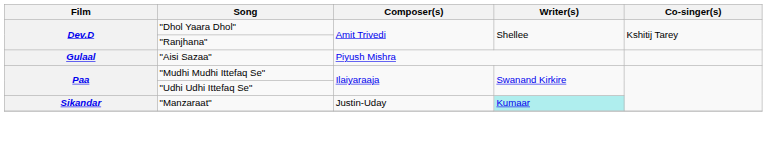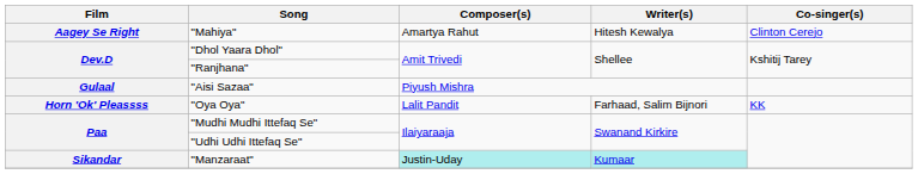 <table class="wikitable plainrowheaders" width="100%" textcolor:#000;">
 <tr>
 <th scope="col" width=20%><strong>Film</strong></th>
 <th scope="col" width=23%><strong>Song</strong></th>
 <th scope="col" width=21%><strong>Composer(s)</strong></th>
 <th scope="col" width=17%><strong>Writer(s)</strong></th>
 <th scope="col" width=18%><strong>Co-singer(s)</strong></th>
+</tr>
+<tr>
+<th><em><a href='#'>Aagey Se Right</a></em></th>
+<td>"Mahiya"</td>
+<td>Amartya Rahut</td>
+<td>Hitesh Kewalya</td>
+<td><a href='#'>Clinton Cerejo</a></td>
 </tr>
 <tr>
 <th rowspan="2"><em><a href='#'>Dev.D</a></em></th>
 <td>"Dhol Yaara Dhol"</td>
 <td rowspan="2"><a href='#'>Amit Trivedi</a></td>
 <td rowspan="2">Shellee</td>
 <td rowspan="2">Kshitij Tarey</td>
 </tr>
 <tr>
 <td>"Ranjhana"</td>
 </tr>
 <tr>
 <th><em><a href='#'>Gulaal</a></em></th>
 <td>"Aisi Sazaa"</td>
 <td colspan="2"><a href='#'>Piyush Mishra</a></td>
 <td></td>
 </tr>
 <tr>
+<th><em><a href='#'>Horn 'Ok' Pleassss</a></em></th>
+<td>"Oya Oya"</td>
+<td><a href='#'>Lalit Pandit</a></td>
+<td>Farhaad, Salim Bijnori</td>
+<td><a href='#'>KK</a></td>
+</tr>
+<tr>
 <th rowspan="2"><em><a href='#'>Paa</a></em></th>
 <td>"Mudhi Mudhi Ittefaq Se"</td>
 <td rowspan="2"><a href='#'>Ilaiyaraaja</a></td>
 <td rowspan="2"><a href='#'>Swanand Kirkire</a></td>
 <td rowspan="3"></td>
 </tr>
 <tr>
 <td>"Udhi Udhi Ittefaq Se"</td>
 </tr>
 <tr>
 <th><em><a href='#'>Sikandar</a></em></th>
 <td>"Manzaraat"</td>
-<td>Justin-Uday</td>
+<td style="background: paleturquoise;">Justin-Uday</td>
 <td style="background: paleturquoise;"><a href='#'>Kumaar</a></td>
 </tr>
 <tr>
 </tr>
 </table>
